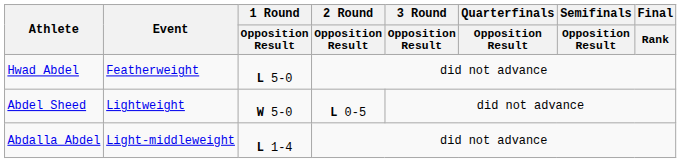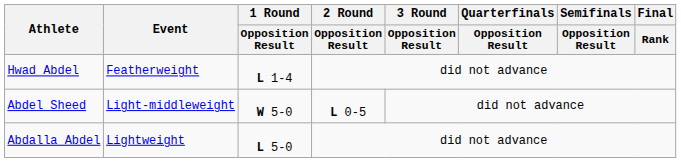 <table class="wikitable" style="font-size:90%">
 <tr>
 <th rowspan="2">Athlete</th>
 <th rowspan="2">Event</th>
 <th>1 Round</th>
 <th>2 Round</th>
 <th>3 Round</th>
 <th>Quarterfinals</th>
 <th>Semifinals</th>
 <th colspan=2>Final</th>
 </tr>
 <tr style="font-size:95%">
 <th>Opposition<br>Result</th>
 <th>Opposition<br>Result</th>
 <th>Opposition<br>Result</th>
 <th>Opposition<br>Result</th>
 <th>Opposition<br>Result</th>
 <th colspan=2>Rank</th>
 </tr>
 <tr align=center>
 <td align=left><a href='#'>Hwad Abdel</a></td>
 <td align=left><a href='#'>Featherweight</a></td>
-<td><br><strong>L</strong> 5-0</td>
+<td><br><strong>L</strong> 1-4</td>
 <td colspan=6>did not advance</td>
 </tr>
 <tr align=center>
 <td align=left><a href='#'>Abdel Sheed</a></td>
-<td align=left><a href='#'>Lightweight</a></td>
+<td align=left><a href='#'>Light-middleweight</a></td>
 <td><br><strong>W</strong> 5-0</td>
 <td><br><strong>L</strong> 0-5</td>
 <td colspan=5>did not advance</td>
 </tr>
 <tr align=center>
 <td align=left><a href='#'>Abdalla Abdel</a></td>
-<td align=left><a href='#'>Light-middleweight</a></td>
-<td><br><strong>L</strong> 1-4</td>
+<td align=left><a href='#'>Lightweight</a></td>
+<td><br><strong>L</strong> 5-0</td>
 <td colspan=6>did not advance</td>
 </tr>
 </table>
